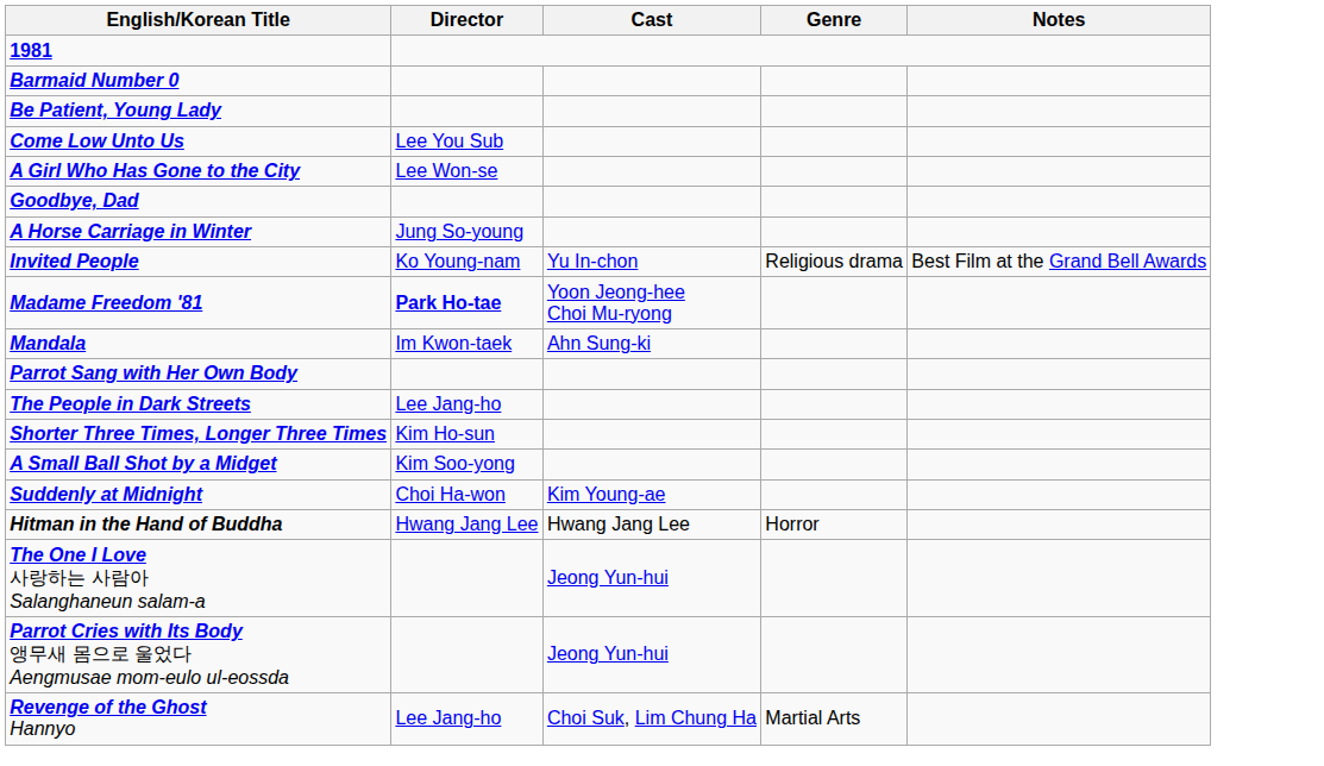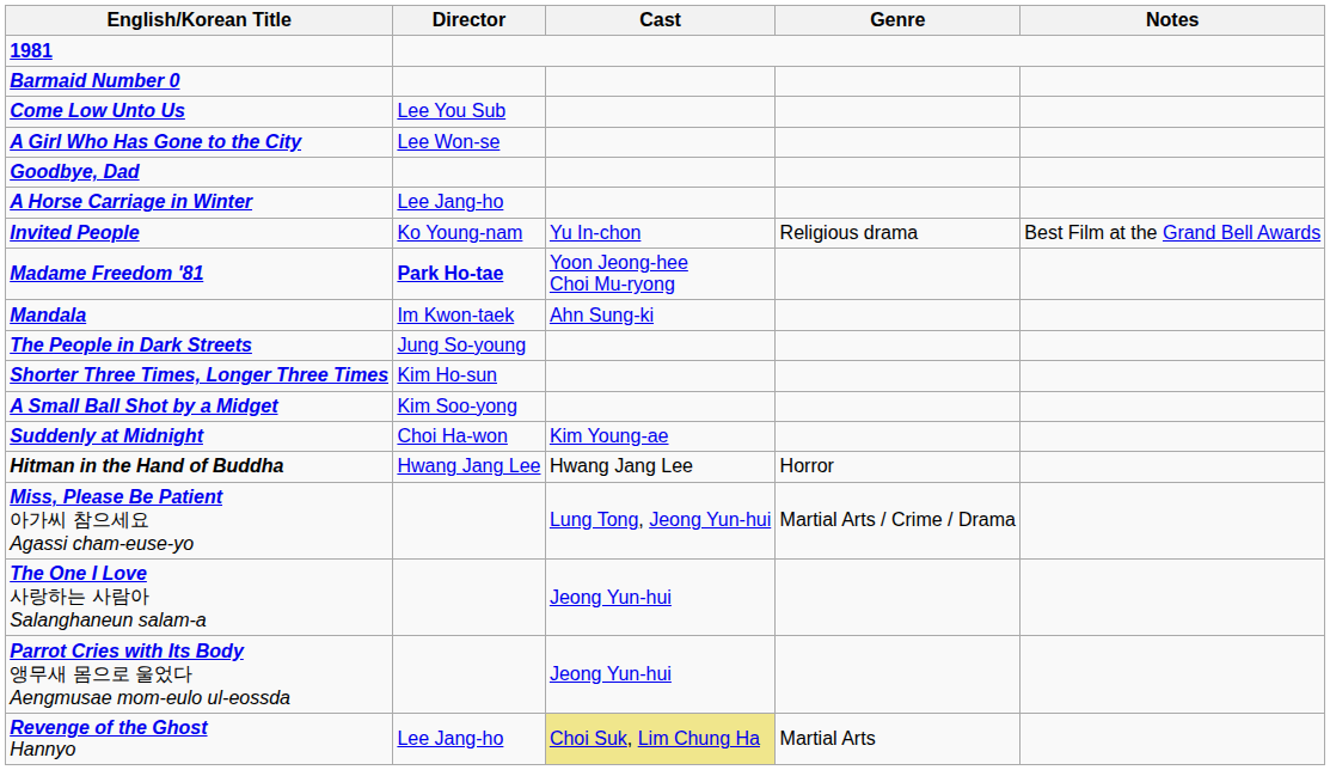 <table class="wikitable">
 <tr>
 <th>English/Korean Title</th>
 <th>Director</th>
 <th>Cast</th>
 <th>Genre</th>
 <th>Notes</th>
 </tr>
 <tr>
 <td><strong><a href='#'>1981</a></strong></td>
 </tr>
 <tr>
 <td><strong><em><a href='#'>Barmaid Number 0</a></em></strong></td>
-<td></td>
-<td></td>
-<td></td>
-<td></td>
-</tr>
-<tr>
-<td><strong><em><a href='#'>Be Patient, Young Lady</a></em></strong></td>
 <td></td>
 <td></td>
 <td></td>
 <td></td>
 </tr>
 <tr>
 <td><strong><em><a href='#'>Come Low Unto Us</a></em></strong></td>
 <td><a href='#'>Lee You Sub</a></td>
 <td></td>
 <td></td>
 <td></td>
 </tr>
 <tr>
 <td><strong><em><a href='#'>A Girl Who Has Gone to the City</a></em></strong></td>
 <td><a href='#'>Lee Won-se</a></td>
 <td></td>
 <td></td>
 <td></td>
 </tr>
 <tr>
 <td><strong><em><a href='#'>Goodbye, Dad</a></em></strong></td>
 <td></td>
 <td></td>
 <td></td>
 <td></td>
 </tr>
 <tr>
 <td><strong><em><a href='#'>A Horse Carriage in Winter</a></em></strong></td>
-<td><a href='#'>Jung So-young</a></td>
+<td><a href='#'>Lee Jang-ho</a></td>
 <td></td>
 <td></td>
 <td></td>
 </tr>
 <tr>
 <td><strong><em><a href='#'>Invited People</a></em></strong></td>
 <td><a href='#'>Ko Young-nam</a></td>
 <td><a href='#'>Yu In-chon</a></td>
 <td>Religious drama</td>
 <td>Best Film at the <a href='#'>Grand Bell Awards</a></td>
 </tr>
 <tr>
 <td><strong><em><a href='#'>Madame Freedom '81</a></em></strong></td>
 <td><strong><a href='#'>Park Ho-tae</a></strong></td>
 <td><a href='#'>Yoon Jeong-hee</a><br><a href='#'>Choi Mu-ryong</a></td>
 <td></td>
 <td></td>
 </tr>
 <tr>
 <td><strong><em><a href='#'>Mandala</a></em></strong></td>
 <td><a href='#'>Im Kwon-taek</a></td>
 <td><a href='#'>Ahn Sung-ki</a></td>
 <td></td>
 <td></td>
 </tr>
 <tr>
-<td><strong><em><a href='#'>Parrot Sang with Her Own Body</a></em></strong></td>
-<td></td>
-<td></td>
-<td></td>
-<td></td>
-</tr>
-<tr>
 <td><strong><em><a href='#'>The People in Dark Streets</a></em></strong></td>
-<td><a href='#'>Lee Jang-ho</a></td>
+<td><a href='#'>Jung So-young</a></td>
 <td></td>
 <td></td>
 <td></td>
 </tr>
 <tr>
 <td><strong><em><a href='#'>Shorter Three Times, Longer Three Times</a></em></strong></td>
 <td><a href='#'>Kim Ho-sun</a></td>
 <td></td>
 <td></td>
 <td></td>
 </tr>
 <tr>
 <td><strong><em><a href='#'>A Small Ball Shot by a Midget</a></em></strong></td>
 <td><a href='#'>Kim Soo-yong</a></td>
 <td></td>
 <td></td>
 <td></td>
 </tr>
 <tr>
 <td><strong><em><a href='#'>Suddenly at Midnight</a></em></strong></td>
 <td><a href='#'>Choi Ha-won</a></td>
 <td><a href='#'>Kim Young-ae</a></td>
 <td></td>
 <td></td>
 </tr>
 <tr>
 <td><strong><em>Hitman in the Hand of Buddha</em></strong></td>
 <td><a href='#'>Hwang Jang Lee</a></td>
 <td>Hwang Jang Lee</td>
 <td>Horror</td>
 <td></td>
 </tr>
 <tr>
+<td><strong><em><a href='#'>Miss, Please Be Patient</a></em></strong><br>아가씨 참으세요<br><em>Agassi cham-euse-yo</em></td>
+<td></td>
+<td><a href='#'>Lung Tong</a>, <a href='#'>Jeong Yun-hui</a></td>
+<td>Martial Arts / Crime / Drama</td>
+<td></td>
+</tr>
+<tr>
 <td><strong><em><a href='#'>The One I Love</a></em></strong><br>사랑하는 사람아<br><em>Salanghaneun salam-a</em></td>
 <td></td>
 <td><a href='#'>Jeong Yun-hui</a></td>
 <td></td>
 <td></td>
 </tr>
 <tr>
 <td><strong><em><a href='#'>Parrot Cries with Its Body</a></em></strong><br>앵무새 몸으로 울었다<br><em>Aengmusae mom-eulo ul-eossda</em></td>
 <td></td>
 <td><a href='#'>Jeong Yun-hui</a></td>
 <td></td>
 <td></td>
 </tr>
 <tr>
 <td><strong><em><a href='#'>Revenge of the Ghost</a></em></strong><br><em>Hannyo</em></td>
 <td><a href='#'>Lee Jang-ho</a></td>
-<td><a href='#'>Choi Suk</a>, <a href='#'>Lim Chung Ha</a></td>
+<td style="background: khaki;"><a href='#'>Choi Suk</a>, <a href='#'>Lim Chung Ha</a></td>
 <td>Martial Arts</td>
 <td></td>
 </tr>
 </table>
